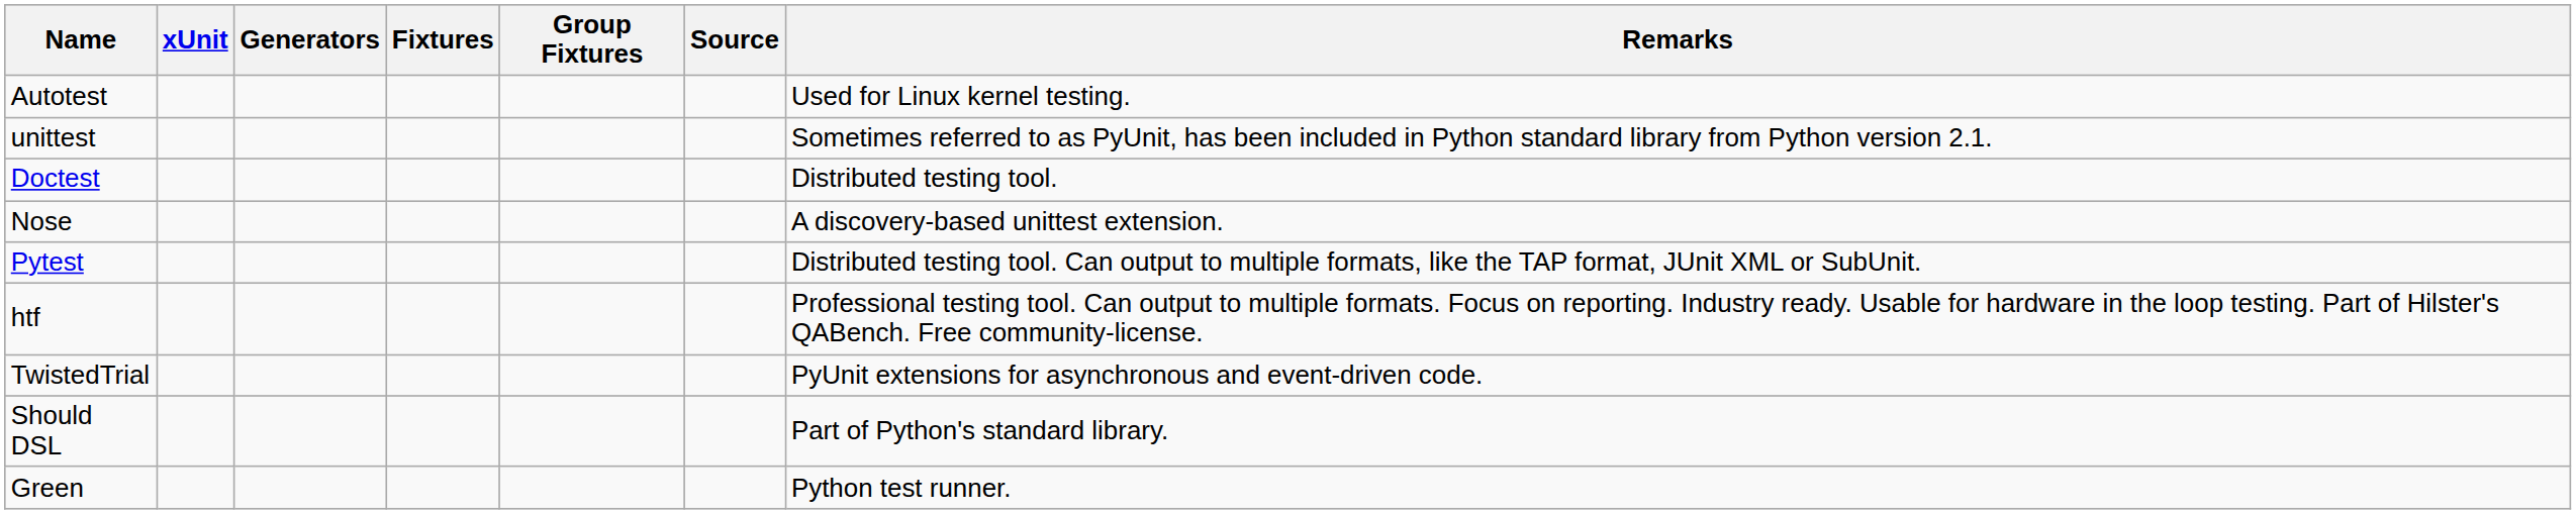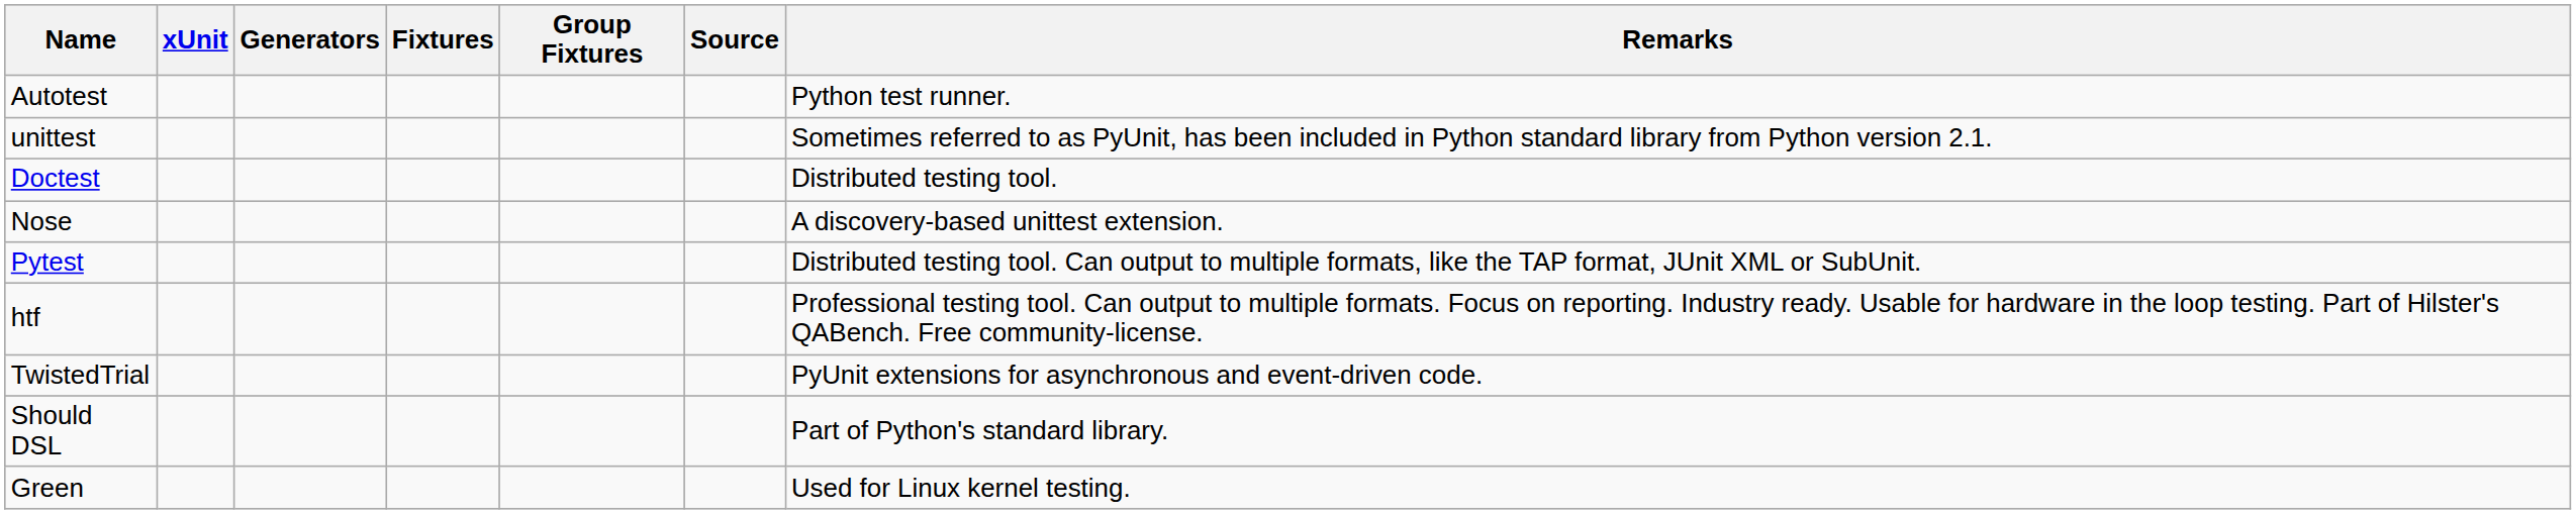 <table class="wikitable sortable">
 <tr>
 <th>Name</th>
 <th><a href='#'>xUnit</a></th>
 <th>Generators</th>
 <th>Fixtures</th>
 <th>Group Fixtures</th>
 <th>Source</th>
 <th>Remarks</th>
 </tr>
 <tr>
 <td>Autotest</td>
 <td></td>
 <td></td>
 <td></td>
 <td></td>
 <td></td>
-<td>Used for Linux kernel testing.</td>
+<td>Python test runner.</td>
 </tr>
 <tr>
 <td>unittest</td>
 <td></td>
 <td></td>
 <td></td>
 <td></td>
 <td></td>
 <td>Sometimes referred to as PyUnit, has been included in Python standard library from Python version 2.1.</td>
 </tr>
 <tr>
 <td><a href='#'>Doctest</a></td>
 <td></td>
 <td></td>
 <td></td>
 <td></td>
 <td></td>
 <td>Distributed testing tool.</td>
 </tr>
 <tr>
 <td>Nose</td>
 <td></td>
 <td></td>
 <td></td>
 <td></td>
 <td></td>
 <td>A discovery-based unittest extension.</td>
 </tr>
 <tr>
 <td><a href='#'>Pytest</a></td>
 <td></td>
 <td></td>
 <td></td>
 <td></td>
 <td></td>
 <td>Distributed testing tool. Can output to multiple formats, like the TAP format, JUnit XML or SubUnit.</td>
 </tr>
 <tr>
 <td>htf</td>
 <td></td>
 <td></td>
 <td></td>
 <td></td>
 <td></td>
 <td>Professional testing tool. Can output to multiple formats. Focus on reporting. Industry ready. Usable for hardware in the loop testing. Part of Hilster's QABench. Free community-license.</td>
 </tr>
 <tr>
 <td>TwistedTrial</td>
 <td></td>
 <td></td>
 <td></td>
 <td></td>
 <td></td>
 <td>PyUnit extensions for asynchronous and event-driven code.</td>
 </tr>
 <tr>
 <td>Should DSL</td>
 <td></td>
 <td></td>
 <td></td>
 <td></td>
 <td></td>
 <td>Part of Python's standard library.</td>
 </tr>
 <tr>
 <td>Green</td>
 <td></td>
 <td></td>
 <td></td>
 <td></td>
 <td></td>
-<td>Python test runner.</td>
+<td>Used for Linux kernel testing.</td>
 </tr>
 </table>
